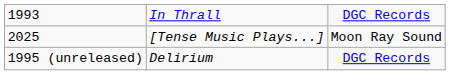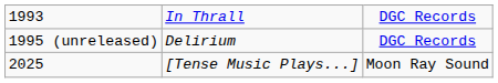 <table class="wikitable">
 <tr>
 <td style="text-align:left;">1993</td>
 <td style="text-align:left;"><em><a href='#'>In Thrall</a></em></td>
 <td style="text-align:center;"><a href='#'>DGC Records</a></td>
 </tr>
 <tr>
+<td style="text-align:left;">1995 (unreleased)</td>
+<td style="text-align:left;"><em>Delirium</em></td>
+<td style="text-align:center;"><a href='#'>DGC Records</a></td>
+</tr>
+<tr>
 <td style="text-align:left;">2025</td>
 <td style="text-align:left;"><em>[Tense Music Plays...]</em></td>
 <td style="text-align:center;">Moon Ray Sound</td>
 </tr>
-<tr>
-<td style="text-align:left;">1995 (unreleased)</td>
-<td style="text-align:left;"><em>Delirium</em></td>
-<td style="text-align:center;"><a href='#'>DGC Records</a></td>
-</tr>
 </table>
